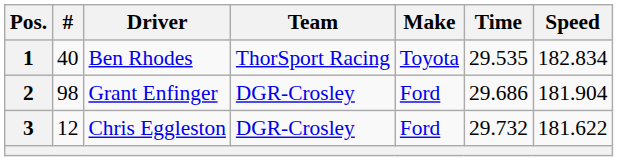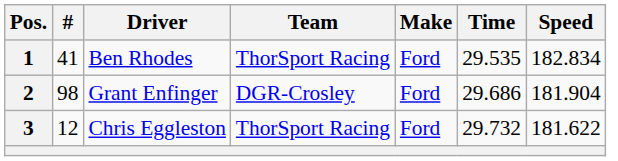 <table class="wikitable" style="font-size:95%">
 <tr>
 <th>Pos.</th>
 <th>#</th>
 <th>Driver</th>
 <th>Team</th>
 <th>Make</th>
 <th>Time</th>
 <th>Speed</th>
 </tr>
 <tr>
 <th>1</th>
-<td>40</td>
+<td>41</td>
 <td><a href='#'>Ben Rhodes</a></td>
 <td><a href='#'>ThorSport Racing</a></td>
-<td><a href='#'>Toyota</a></td>
+<td><a href='#'>Ford</a></td>
 <td>29.535</td>
 <td>182.834</td>
 </tr>
 <tr>
 <th>2</th>
 <td>98</td>
 <td><a href='#'>Grant Enfinger</a></td>
 <td><a href='#'>DGR-Crosley</a></td>
 <td><a href='#'>Ford</a></td>
 <td>29.686</td>
 <td>181.904</td>
 </tr>
 <tr>
 <th>3</th>
 <td>12</td>
 <td><a href='#'>Chris Eggleston</a></td>
-<td><a href='#'>DGR-Crosley</a></td>
+<td><a href='#'>ThorSport Racing</a></td>
 <td><a href='#'>Ford</a></td>
 <td>29.732</td>
 <td>181.622</td>
 </tr>
 <tr>
 <th colspan="7"></th>
 </tr>
 </table>
